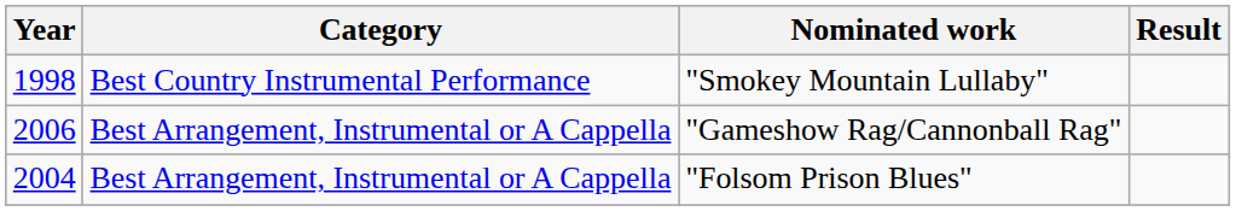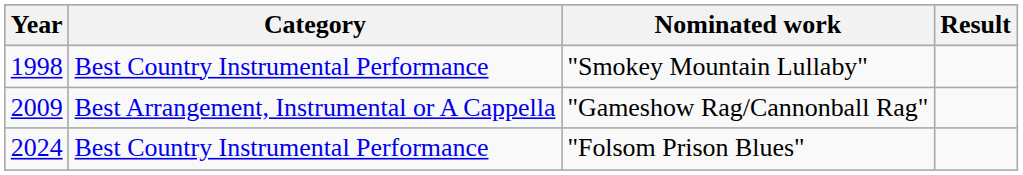 <table class="wikitable">
 <tr style="background:#ccc;">
 <th>Year</th>
 <th>Category</th>
 <th>Nominated work</th>
 <th>Result</th>
 </tr>
 <tr>
 <td><a href='#'>1998</a></td>
 <td><a href='#'>Best Country Instrumental Performance</a></td>
 <td>"Smokey Mountain Lullaby"</td>
 <td></td>
 </tr>
 <tr>
-<td><a href='#'>2006</a></td>
+<td><a href='#'>2009</a></td>
 <td><a href='#'>Best Arrangement, Instrumental or A Cappella</a></td>
 <td>"Gameshow Rag/Cannonball Rag"</td>
 <td></td>
 </tr>
 <tr>
-<td><a href='#'>2004</a></td>
-<td><a href='#'>Best Arrangement, Instrumental or A Cappella</a></td>
+<td><a href='#'>2024</a></td>
+<td><a href='#'>Best Country Instrumental Performance</a></td>
 <td>"Folsom Prison Blues"</td>
 <td></td>
 </tr>
 </table>
